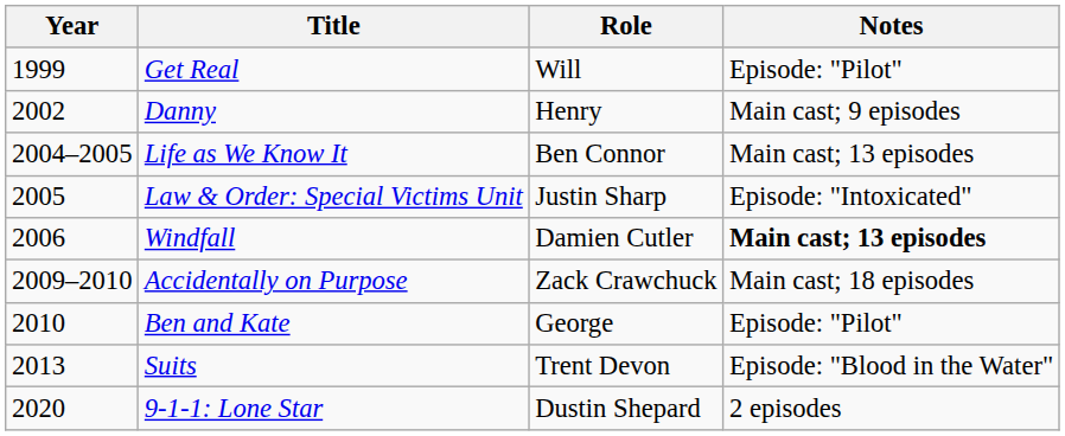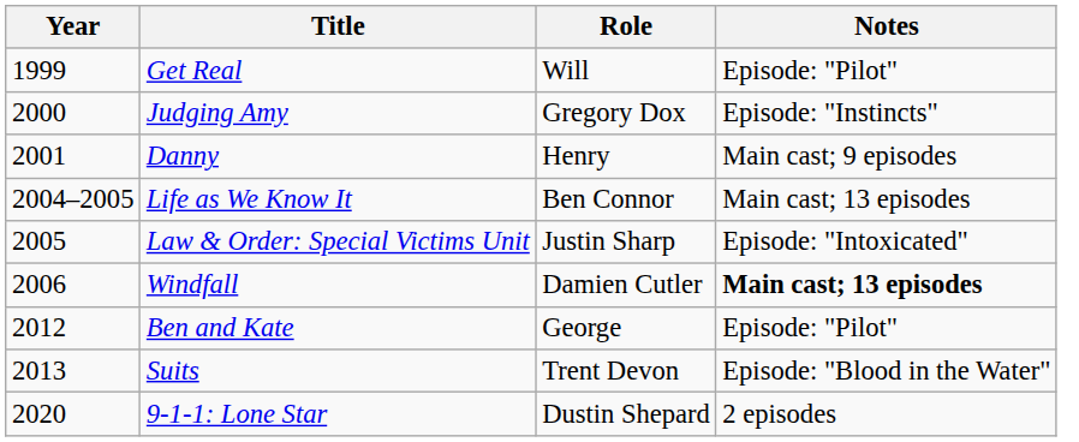 <table class="wikitable sortable">
 <tr>
 <th>Year</th>
 <th>Title</th>
 <th>Role</th>
 <th class="unsortable">Notes</th>
 </tr>
 <tr>
 <td>1999</td>
 <td><em><a href='#'>Get Real</a></em></td>
 <td>Will</td>
 <td>Episode: "Pilot"</td>
 </tr>
 <tr>
-<td>2002</td>
+<td>2000</td>
+<td><em><a href='#'>Judging Amy</a></em></td>
+<td>Gregory Dox</td>
+<td>Episode: "Instincts"</td>
+</tr>
+<tr>
+<td>2001</td>
 <td><em><a href='#'>Danny</a></em></td>
 <td>Henry</td>
 <td>Main cast; 9 episodes</td>
 </tr>
 <tr>
 <td>2004–2005</td>
 <td><em><a href='#'>Life as We Know It</a></em></td>
 <td>Ben Connor</td>
 <td>Main cast; 13 episodes</td>
 </tr>
 <tr>
 <td>2005</td>
 <td><em><a href='#'>Law & Order: Special Victims Unit</a></em></td>
 <td>Justin Sharp</td>
 <td>Episode: "Intoxicated"</td>
 </tr>
 <tr>
 <td>2006</td>
 <td><em><a href='#'>Windfall</a></em></td>
 <td>Damien Cutler</td>
 <td><strong>Main cast; 13 episodes</strong></td>
 </tr>
 <tr>
-<td>2009–2010</td>
-<td><em><a href='#'>Accidentally on Purpose</a></em></td>
-<td>Zack Crawchuck</td>
-<td>Main cast; 18 episodes</td>
-</tr>
-<tr>
-<td>2010</td>
+<td>2012</td>
 <td><em><a href='#'>Ben and Kate</a></em></td>
 <td>George</td>
 <td>Episode: "Pilot"</td>
 </tr>
 <tr>
 <td>2013</td>
 <td><em><a href='#'>Suits</a></em></td>
 <td>Trent Devon</td>
 <td>Episode: "Blood in the Water"</td>
 </tr>
 <tr>
 <td>2020</td>
 <td><em><a href='#'>9-1-1: Lone Star</a></em></td>
 <td>Dustin Shepard</td>
 <td>2 episodes</td>
 </tr>
 </table>
